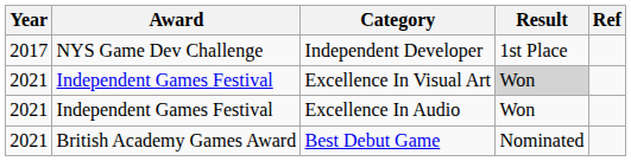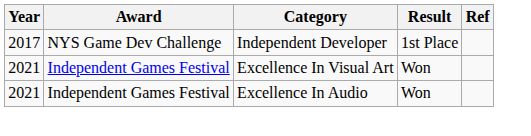 <table class="wikitable">
 <tr>
 <th>Year</th>
 <th>Award</th>
 <th>Category</th>
 <th>Result</th>
 <th>Ref</th>
 </tr>
 <tr>
 <td>2017</td>
 <td>NYS Game Dev Challenge</td>
 <td>Independent Developer</td>
 <td>1st Place</td>
 <td></td>
 </tr>
 <tr>
 <td>2021</td>
 <td><a href='#'>Independent Games Festival</a></td>
 <td>Excellence In Visual Art</td>
-<td style="background: lightgrey;">Won</td>
+<td>Won</td>
 <td></td>
 </tr>
 <tr>
 <td>2021</td>
 <td>Independent Games Festival</td>
 <td>Excellence In Audio</td>
 <td>Won</td>
 <td></td>
 </tr>
-<tr>
-<td>2021</td>
-<td>British Academy Games Award</td>
-<td><a href='#'>Best Debut Game</a></td>
-<td>Nominated</td>
-<td></td>
-</tr>
 </table>
